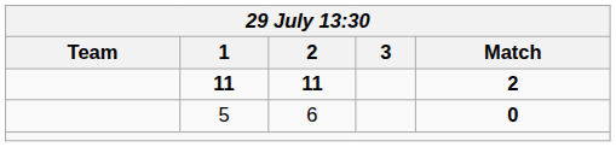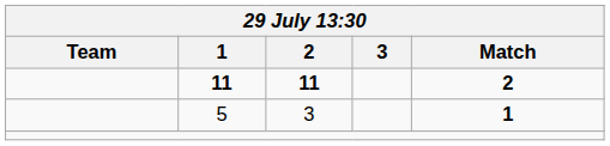 <table class=wikitable style="text-align:center; width: 55%">
 <tr>
 <th colspan=10><em>29 July 13:30</em></th>
 </tr>
 <tr>
 <th>Team</th>
 <th>1</th>
 <th>2</th>
 <th>3</th>
 <th>Match</th>
 </tr>
 <tr>
 <td align=left><strong><br></strong></td>
 <td><strong>11</strong></td>
 <td><strong>11</strong></td>
 <td></td>
 <td><strong>2</strong></td>
 </tr>
 <tr>
 <td align=left><br></td>
 <td>5</td>
-<td>6</td>
+<td>3</td>
 <td></td>
-<td><strong>0</strong></td>
+<td><strong>1</strong></td>
 </tr>
 <tr>
 <td colspan=10></td>
 </tr>
 </table>
